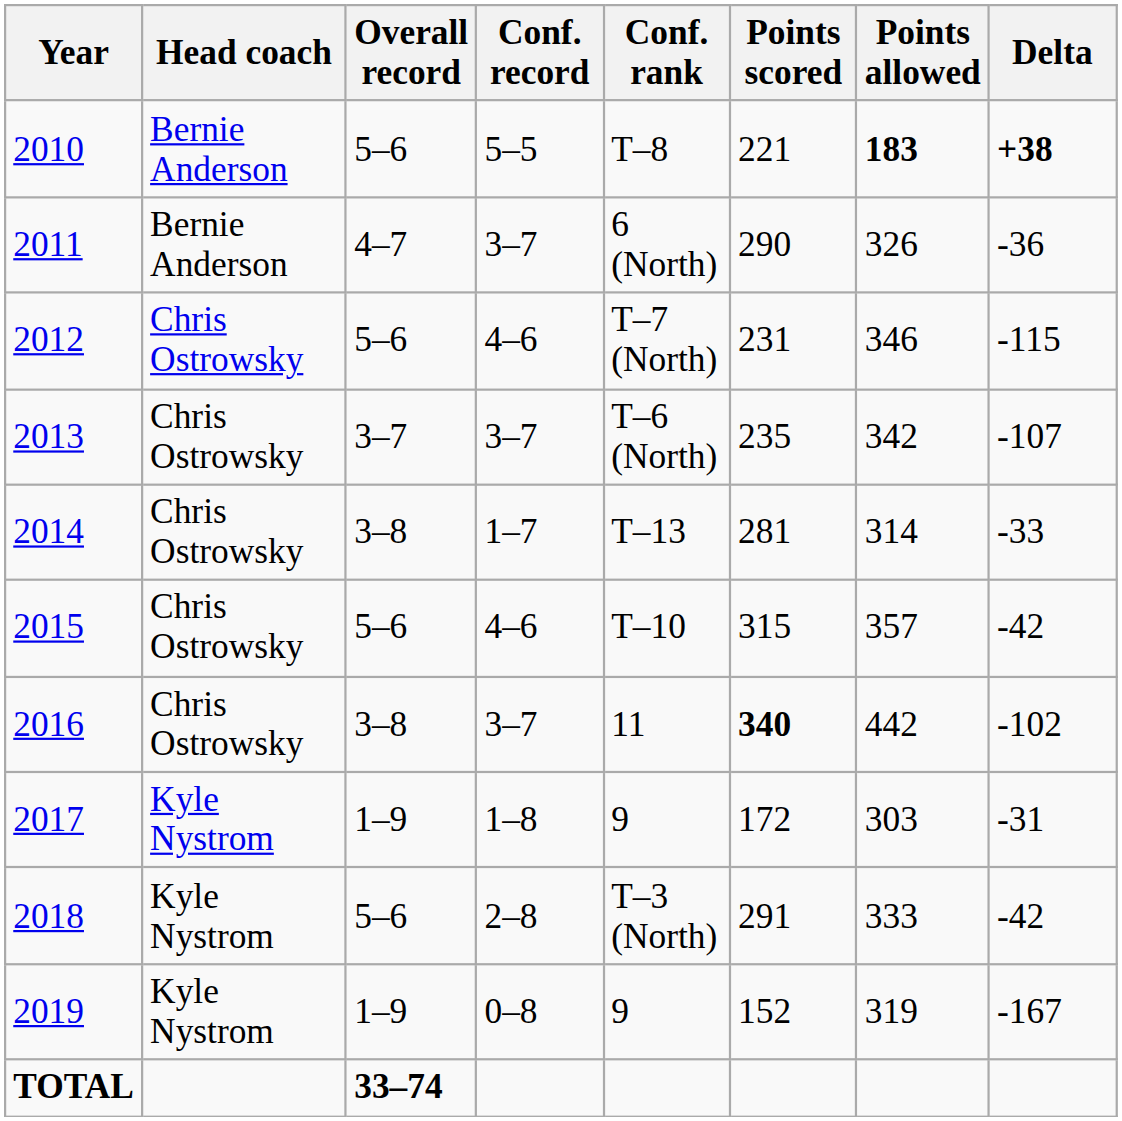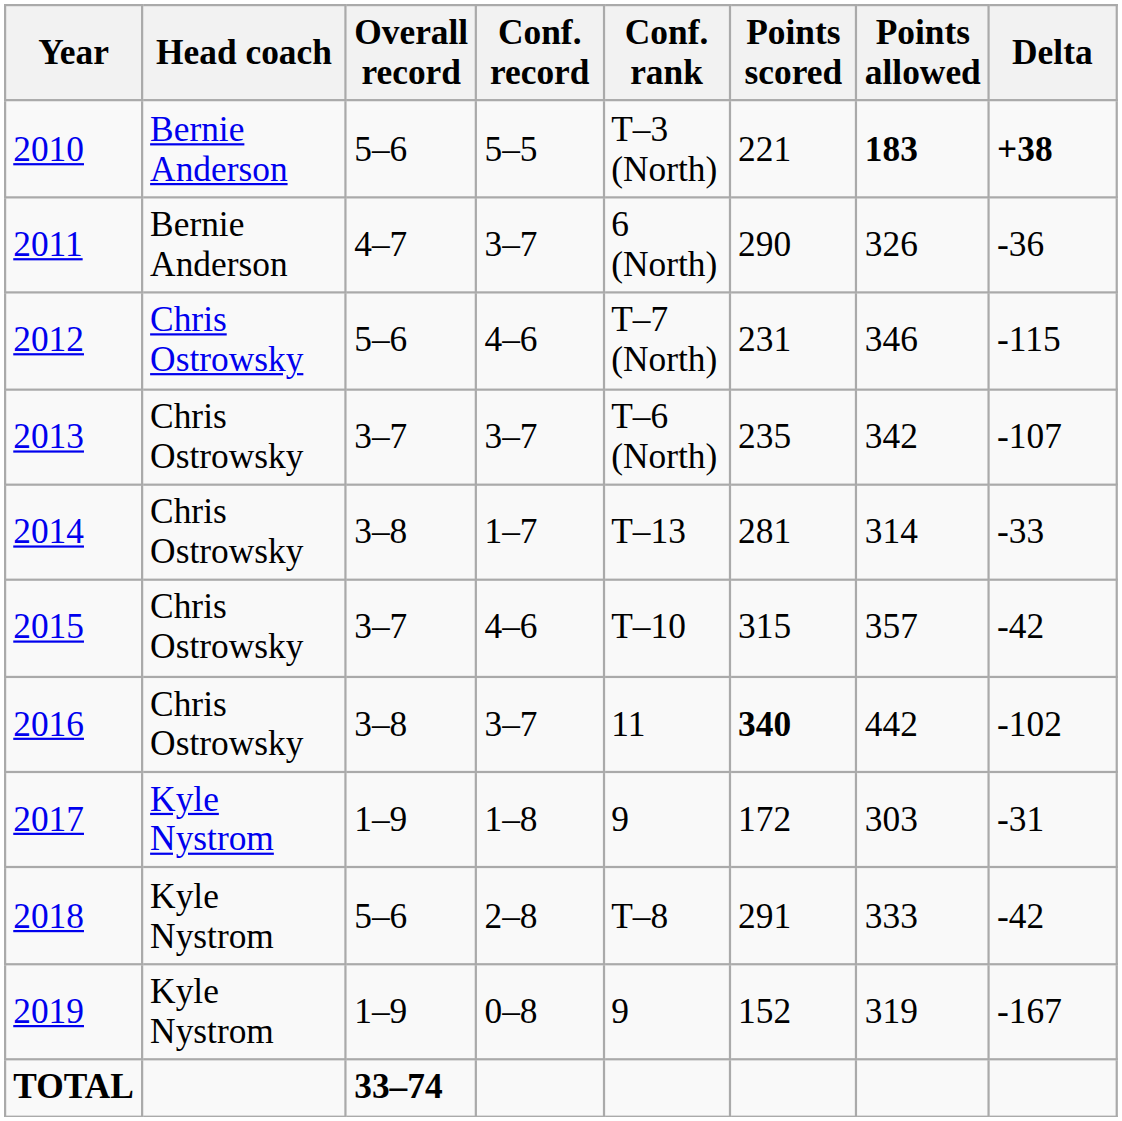 <table class="sortable wikitable">
 <tr>
 <th width="50">Year</th>
 <th width="85">Head coach</th>
 <th width="50">Overall record</th>
 <th width="50">Conf. record</th>
 <th width="50">Conf. rank</th>
 <th width="50">Points scored</th>
 <th width="50">Points allowed</th>
 <th width="50">Delta</th>
 </tr>
 <tr align="left" bgcolor="">
 <td><a href='#'>2010</a></td>
 <td><a href='#'>Bernie Anderson</a></td>
 <td>5–6</td>
 <td>5–5</td>
-<td>T–8</td>
+<td>T–3 (North)</td>
 <td>221</td>
 <td><strong>183</strong></td>
 <td><strong>+38</strong></td>
 </tr>
 <tr align="left" bgcolor="">
 <td><a href='#'>2011</a></td>
 <td>Bernie Anderson</td>
 <td>4–7</td>
 <td>3–7</td>
 <td>6 (North)</td>
 <td>290</td>
 <td>326</td>
 <td>-36</td>
 </tr>
 <tr align="left" bgcolor="">
 <td><a href='#'>2012</a></td>
 <td><a href='#'>Chris Ostrowsky</a></td>
 <td>5–6</td>
 <td>4–6</td>
 <td>T–7 (North)</td>
 <td>231</td>
 <td>346</td>
 <td>-115</td>
 </tr>
 <tr align="left" bgcolor="">
 <td><a href='#'>2013</a></td>
 <td>Chris Ostrowsky</td>
 <td>3–7</td>
 <td>3–7</td>
 <td>T–6 (North)</td>
 <td>235</td>
 <td>342</td>
 <td>-107</td>
 </tr>
 <tr align="left" bgcolor="">
 <td><a href='#'>2014</a></td>
 <td>Chris Ostrowsky</td>
 <td>3–8</td>
 <td>1–7</td>
 <td>T–13</td>
 <td>281</td>
 <td>314</td>
 <td>-33</td>
 </tr>
 <tr align="left" bgcolor="">
 <td><a href='#'>2015</a></td>
 <td>Chris Ostrowsky</td>
-<td>5–6</td>
+<td>3–7</td>
 <td>4–6</td>
 <td>T–10</td>
 <td>315</td>
 <td>357</td>
 <td>-42</td>
 </tr>
 <tr align="left" bgcolor="">
 <td><a href='#'>2016</a></td>
 <td>Chris Ostrowsky</td>
 <td>3–8</td>
 <td>3–7</td>
 <td>11</td>
 <td><strong>340</strong></td>
 <td>442</td>
 <td>-102</td>
 </tr>
 <tr align="left" bgcolor="">
 <td><a href='#'>2017</a></td>
 <td><a href='#'>Kyle Nystrom</a></td>
 <td>1–9</td>
 <td>1–8</td>
 <td>9</td>
 <td>172</td>
 <td>303</td>
 <td>-31</td>
 </tr>
 <tr align="left" bgcolor="">
 <td><a href='#'>2018</a></td>
 <td>Kyle Nystrom</td>
 <td>5–6</td>
 <td>2–8</td>
-<td>T–3 (North)</td>
+<td>T–8</td>
 <td>291</td>
 <td>333</td>
 <td>-42</td>
 </tr>
 <tr align="left" bgcolor="">
 <td><a href='#'>2019</a></td>
 <td>Kyle Nystrom</td>
 <td>1–9</td>
 <td>0–8</td>
 <td>9</td>
 <td>152</td>
 <td>319</td>
 <td>-167</td>
 </tr>
 <tr align="left" bgcolor="">
 <td><strong>TOTAL</strong></td>
 <td></td>
 <td><strong>33–74</strong></td>
 <td></td>
 <td></td>
 <td></td>
 <td></td>
 </tr>
 </table>
